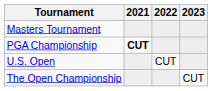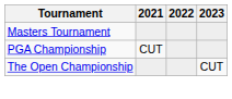 <table class="wikitable" style="font-size:95%;text-align:center;">
 <tr>
 <th>Tournament</th>
 <th>2021</th>
 <th>2022</th>
 <th>2023</th>
 </tr>
 <tr>
 <td align=left><a href='#'>Masters Tournament</a></td>
 <td style="background:#eeeeee;"></td>
 <td style="background:#eeeeee;"></td>
 <td style="background:#eeeeee;"></td>
 </tr>
 <tr>
 <td align=left><a href='#'>PGA Championship</a></td>
-<td><strong>CUT</strong></td>
+<td>CUT</td>
 <td style="background:#eeeeee;"></td>
-<td style="background:#eeeeee;"></td>
-</tr>
-<tr>
-<td align=left><a href='#'>U.S. Open</a></td>
-<td style="background:#eeeeee;"></td>
-<td>CUT</td>
 <td style="background:#eeeeee;"></td>
 </tr>
 <tr>
 <td align=left><a href='#'>The Open Championship</a></td>
 <td style="background:#eeeeee;"></td>
 <td style="background:#eeeeee;"></td>
 <td>CUT</td>
 </tr>
 </table>
